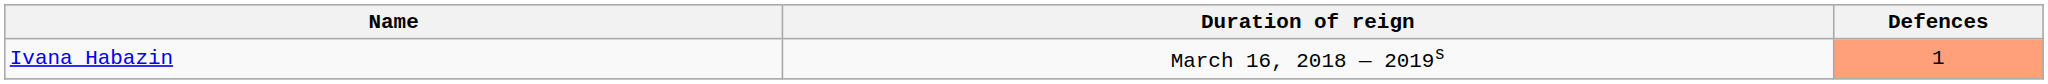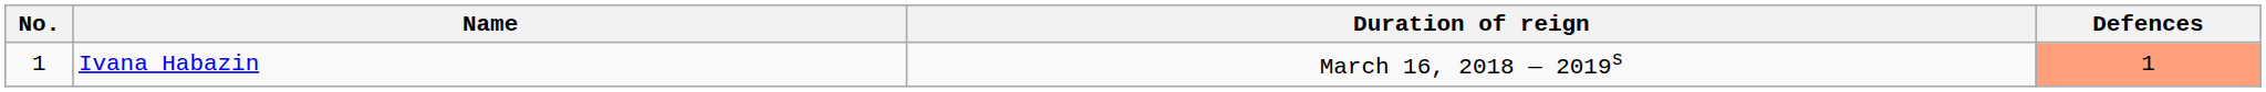 <table class="wikitable" width=80%>
 <tr>
+<th width=3%>No.</th>
 <th width=37%>Name</th>
 <th width=50%>Duration of reign</th>
 <th width=10%>Defences</th>
 </tr>
 <tr align=center>
+<td>1</td>
 <td align=left> <a href='#'>Ivana Habazin</a></td>
 <td>March 16, 2018 — 2019<sup>s</sup></td>
 <td style="background: lightsalmon;">1</td>
 </tr>
 </table>
